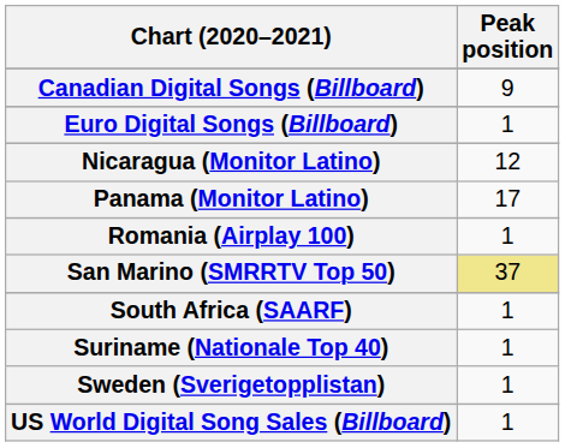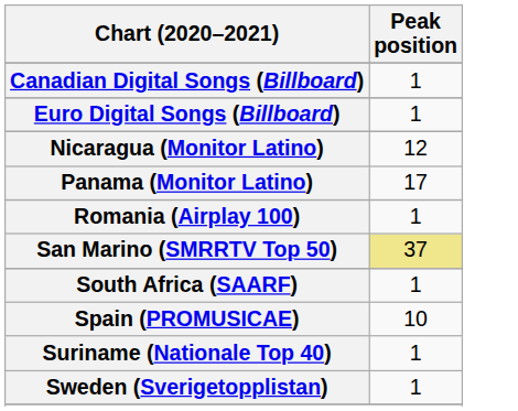 <table class="wikitable sortable plainrowheaders" style="text-align:center">
 <tr>
 <th scope="col">Chart (2020–2021)</th>
 <th scope="col">Peak<br>position</th>
 </tr>
 <tr>
 </tr>
 <tr>
 </tr>
 <tr>
 </tr>
 <tr>
 <th scope="row"><a href='#'>Canadian Digital Songs</a> (<em><a href='#'>Billboard</a></em>)</th>
-<td>9</td>
+<td>1</td>
 </tr>
 <tr>
 </tr>
 <tr>
 <th scope="row"><a href='#'>Euro Digital Songs</a> (<em><a href='#'>Billboard</a></em>)</th>
 <td>1</td>
 </tr>
 <tr>
 </tr>
 <tr>
 </tr>
 <tr>
 </tr>
 <tr>
 </tr>
 <tr>
 </tr>
 <tr>
 </tr>
 <tr>
 </tr>
 <tr>
 </tr>
 <tr>
 </tr>
 <tr>
 </tr>
 <tr>
 <th scope="row">Nicaragua (<a href='#'>Monitor Latino</a>)</th>
 <td>12</td>
 </tr>
 <tr>
 <th scope="row">Panama (<a href='#'>Monitor Latino</a>)</th>
 <td>17</td>
 </tr>
 <tr>
 </tr>
 <tr>
 </tr>
 <tr>
 <th scope="row">Romania (<a href='#'>Airplay 100</a>)</th>
 <td>1</td>
 </tr>
 <tr>
 <th scope="row">San Marino (<a href='#'>SMRRTV Top 50</a>)</th>
 <td style="background: khaki;">37</td>
 </tr>
 <tr>
 </tr>
 <tr>
 </tr>
 <tr>
 </tr>
 <tr>
 <th scope="row">South Africa (<a href='#'>SAARF</a>)</th>
 <td>1</td>
 </tr>
 <tr>
+<th scope="row">Spain (<a href='#'>PROMUSICAE</a>)</th>
+<td>10</td>
+</tr>
+<tr>
 <th scope="row">Suriname (<a href='#'>Nationale Top 40</a>)</th>
 <td>1</td>
 </tr>
 <tr>
 <th scope="row">Sweden (<a href='#'>Sverigetopplistan</a>)</th>
 <td>1</td>
 </tr>
 <tr>
 </tr>
 <tr>
 </tr>
 <tr>
 </tr>
-<tr>
-<th scope="row">US <a href='#'>World Digital Song Sales</a> (<em><a href='#'>Billboard</a></em>)</th>
-<td>1</td>
-</tr>
 </table>
